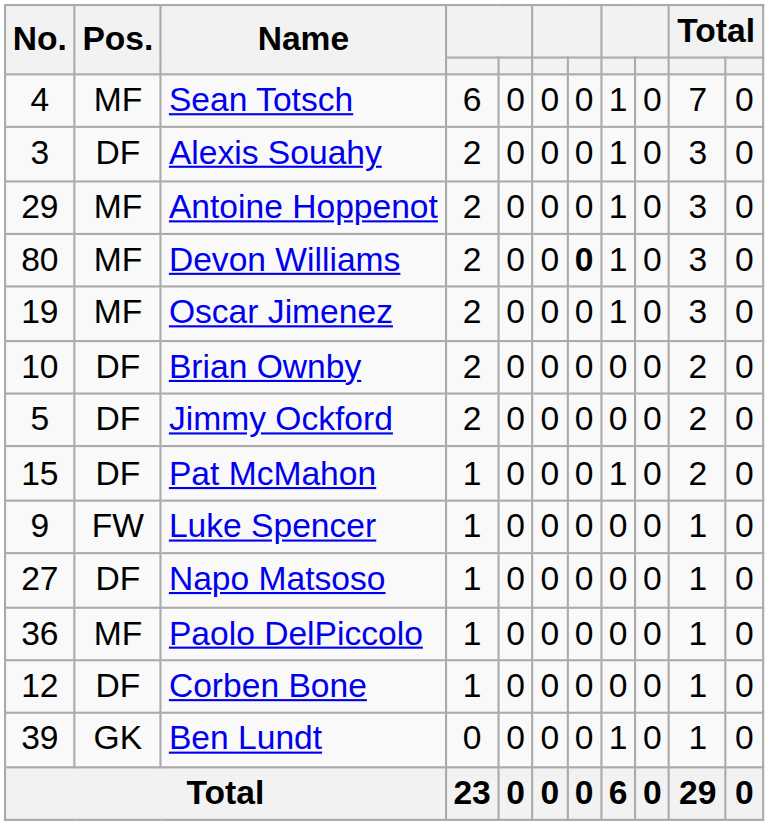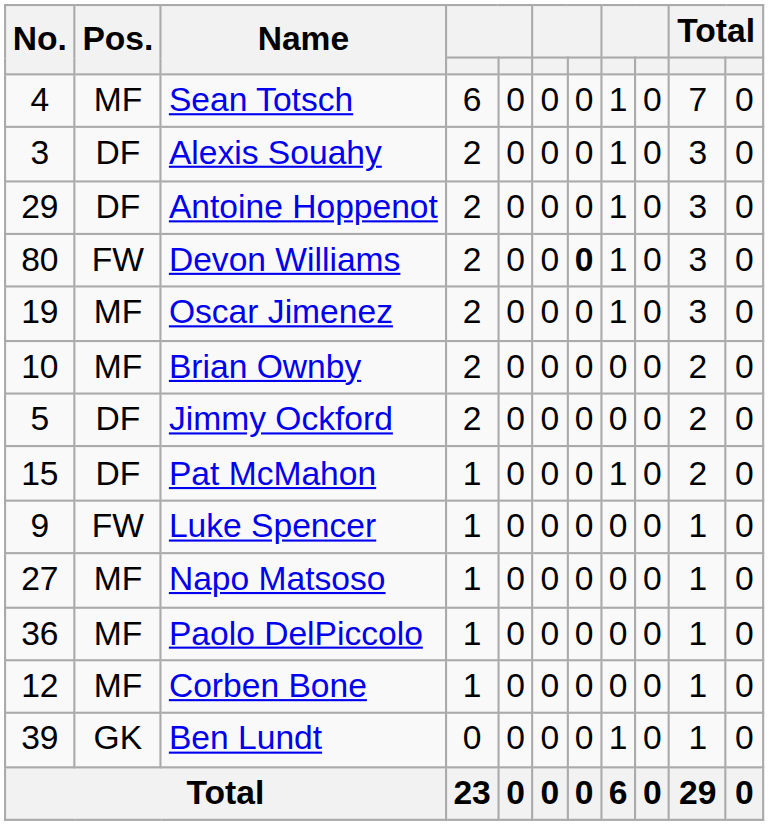 <table class="wikitable sortable" style="text-align: center;">
 <tr>
 <th rowspan="2">No.</th>
 <th rowspan="2">Pos.</th>
 <th rowspan="2">Name</th>
 <th colspan="2"></th>
 <th colspan="2"></th>
 <th colspan="2"></th>
 <th colspan="2"><strong>Total</strong></th>
 </tr>
 <tr>
 <th></th>
 <th></th>
 <th></th>
 <th></th>
 <th></th>
 <th></th>
 <th></th>
 <th></th>
 </tr>
 <tr>
 <td>4</td>
 <td>MF</td>
 <td align="left"> <a href='#'>Sean Totsch</a></td>
 <td>6</td>
 <td>0</td>
 <td>0</td>
 <td>0</td>
 <td>1</td>
 <td>0</td>
 <td>7</td>
 <td>0</td>
 </tr>
 <tr>
 <td>3</td>
 <td>DF</td>
 <td align="left"> <a href='#'>Alexis Souahy</a></td>
 <td>2</td>
 <td>0</td>
 <td>0</td>
 <td>0</td>
 <td>1</td>
 <td>0</td>
 <td>3</td>
 <td>0</td>
 </tr>
 <tr>
 <td>29</td>
-<td>MF</td>
+<td>DF</td>
 <td align=left> <a href='#'>Antoine Hoppenot</a></td>
 <td>2</td>
 <td>0</td>
 <td>0</td>
 <td>0</td>
 <td>1</td>
 <td>0</td>
 <td>3</td>
 <td>0</td>
 </tr>
 <tr>
 <td>80</td>
-<td>MF</td>
+<td>FW</td>
 <td align="left"> <a href='#'>Devon Williams</a></td>
 <td>2</td>
 <td>0</td>
 <td>0</td>
 <td><strong>0</strong></td>
 <td>1</td>
 <td>0</td>
 <td>3</td>
 <td>0</td>
 </tr>
 <tr>
 <td>19</td>
 <td>MF</td>
 <td align="left"> <a href='#'>Oscar Jimenez</a></td>
 <td>2</td>
 <td>0</td>
 <td>0</td>
 <td>0</td>
 <td>1</td>
 <td>0</td>
 <td>3</td>
 <td>0</td>
 </tr>
 <tr>
 <td>10</td>
-<td>DF</td>
+<td>MF</td>
 <td align="left"> <a href='#'>Brian Ownby</a></td>
 <td>2</td>
 <td>0</td>
 <td>0</td>
 <td>0</td>
 <td>0</td>
 <td>0</td>
 <td>2</td>
 <td>0</td>
 </tr>
 <tr>
 <td>5</td>
 <td>DF</td>
 <td align="left"> <a href='#'>Jimmy Ockford</a></td>
 <td>2</td>
 <td>0</td>
 <td>0</td>
 <td>0</td>
 <td>0</td>
 <td>0</td>
 <td>2</td>
 <td>0</td>
 </tr>
 <tr>
 <td>15</td>
 <td>DF</td>
 <td align="left"><a href='#'>Pat McMahon</a></td>
 <td>1</td>
 <td>0</td>
 <td>0</td>
 <td>0</td>
 <td>1</td>
 <td>0</td>
 <td>2</td>
 <td>0</td>
 </tr>
 <tr>
 <td>9</td>
 <td>FW</td>
 <td align="left"> <a href='#'>Luke Spencer</a></td>
 <td>1</td>
 <td>0</td>
 <td>0</td>
 <td>0</td>
 <td>0</td>
 <td>0</td>
 <td>1</td>
 <td>0</td>
 </tr>
 <tr>
 <td>27</td>
-<td>DF</td>
+<td>MF</td>
 <td align="left"> <a href='#'>Napo Matsoso</a></td>
 <td>1</td>
 <td>0</td>
 <td>0</td>
 <td>0</td>
 <td>0</td>
 <td>0</td>
 <td>1</td>
 <td>0</td>
 </tr>
 <tr>
 <td>36</td>
 <td>MF</td>
 <td align="left"> <a href='#'>Paolo DelPiccolo</a></td>
 <td>1</td>
 <td>0</td>
 <td>0</td>
 <td>0</td>
 <td>0</td>
 <td>0</td>
 <td>1</td>
 <td>0</td>
 </tr>
 <tr>
 <td>12</td>
-<td>DF</td>
+<td>MF</td>
 <td align="left"><a href='#'>Corben Bone</a></td>
 <td>1</td>
 <td>0</td>
 <td>0</td>
 <td>0</td>
 <td>0</td>
 <td>0</td>
 <td>1</td>
 <td>0</td>
 </tr>
 <tr>
 <td>39</td>
 <td>GK</td>
 <td align="left"><a href='#'>Ben Lundt</a></td>
 <td>0</td>
 <td>0</td>
 <td>0</td>
 <td>0</td>
 <td>1</td>
 <td>0</td>
 <td>1</td>
 <td>0</td>
 </tr>
 <tr>
 <th colspan="3">Total</th>
 <th>23</th>
 <th>0</th>
 <th>0</th>
 <th>0</th>
 <th>6</th>
 <th>0</th>
 <th>29</th>
 <th>0</th>
 </tr>
 </table>
